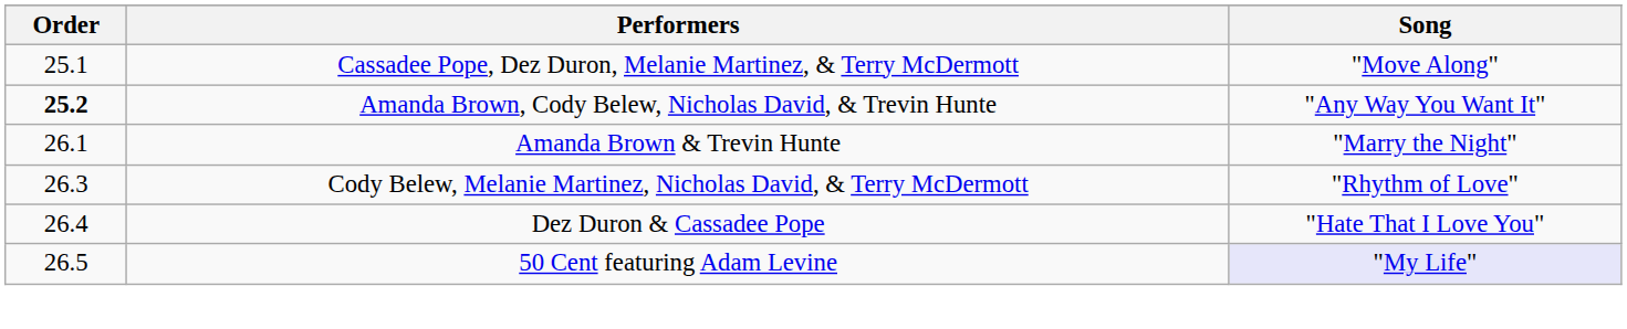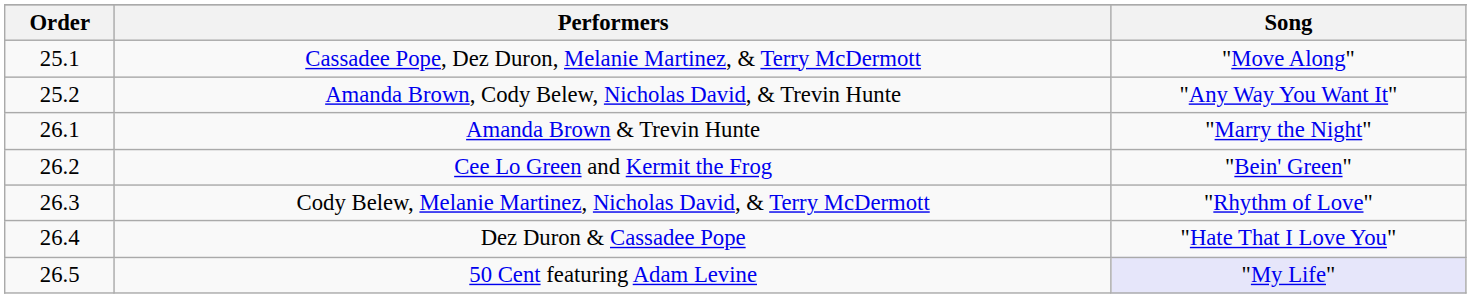 <table class="wikitable" style="text-align:center; width:65%;">
 <tr>
 </tr>
 <tr>
 <th>Order</th>
 <th>Performers</th>
 <th>Song</th>
 </tr>
 <tr>
 <td>25.1</td>
 <td><a href='#'>Cassadee Pope</a>, Dez Duron, <a href='#'>Melanie Martinez</a>, & <a href='#'>Terry McDermott</a></td>
 <td>"<a href='#'>Move Along</a>"</td>
 </tr>
 <tr>
-<td><strong>25.2</strong></td>
+<td>25.2</td>
 <td><a href='#'>Amanda Brown</a>, Cody Belew, <a href='#'>Nicholas David</a>, & Trevin Hunte</td>
 <td>"<a href='#'>Any Way You Want It</a>"</td>
 </tr>
 <tr>
 <td>26.1</td>
 <td><a href='#'>Amanda Brown</a> & Trevin Hunte</td>
 <td>"<a href='#'>Marry the Night</a>"</td>
+</tr>
+<tr>
+<td>26.2</td>
+<td><a href='#'>Cee Lo Green</a> and <a href='#'>Kermit the Frog</a></td>
+<td>"<a href='#'>Bein' Green</a>"</td>
 </tr>
 <tr>
 <td>26.3</td>
 <td>Cody Belew, <a href='#'>Melanie Martinez</a>, <a href='#'>Nicholas David</a>, & <a href='#'>Terry McDermott</a></td>
 <td>"<a href='#'>Rhythm of Love</a>"</td>
 </tr>
 <tr>
 <td>26.4</td>
 <td>Dez Duron & <a href='#'>Cassadee Pope</a></td>
 <td>"<a href='#'>Hate That I Love You</a>"</td>
 </tr>
 <tr>
 <td>26.5</td>
 <td><a href='#'>50 Cent</a> featuring <a href='#'>Adam Levine</a></td>
 <td style="background: lavender;">"<a href='#'>My Life</a>"</td>
 </tr>
 </table>
